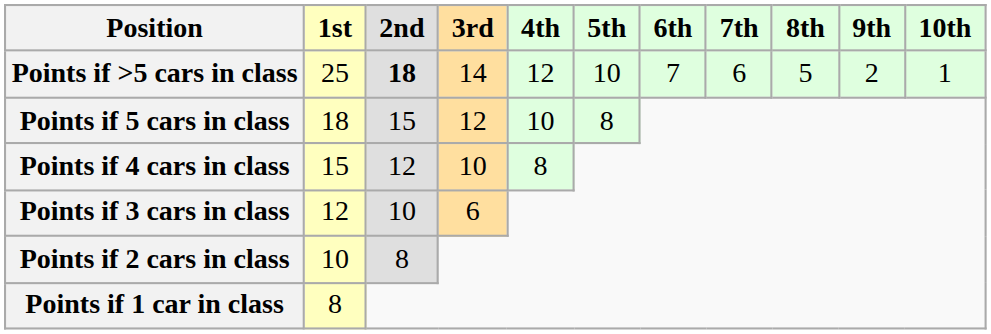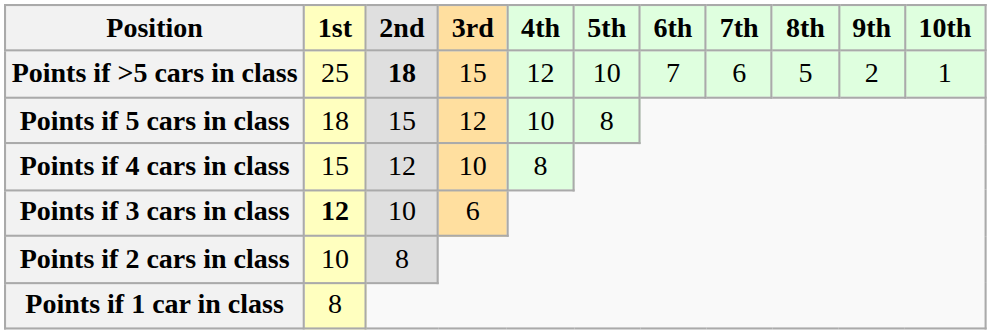 <table class="wikitable" style="font-size:85%; text-align:center">
 <tr>
 <th>Position</th>
 <td style="background:#FFFFBF;"> <strong>1st</strong> </td>
 <td style="background:#DFDFDF;"> <strong>2nd</strong> </td>
 <td style="background:#FFDF9F;"> <strong>3rd</strong> </td>
 <td style="background:#DFFFDF;"> <strong>4th</strong> </td>
 <td style="background:#DFFFDF;"> <strong>5th</strong> </td>
 <td style="background:#DFFFDF;"> <strong>6th</strong> </td>
 <td style="background:#DFFFDF;"> <strong>7th</strong> </td>
 <td style="background:#DFFFDF;"> <strong>8th</strong> </td>
 <td style="background:#DFFFDF;"> <strong>9th</strong> </td>
 <td style="background:#DFFFDF;"> <strong>10th</strong> </td>
 </tr>
 <tr>
 <th>Points if >5 cars in class</th>
 <td style="background:#FFFFBF;">25</td>
 <td style="background:#DFDFDF;"><strong>18</strong></td>
-<td style="background:#FFDF9F;">14</td>
+<td style="background:#FFDF9F;">15</td>
 <td style="background:#DFFFDF;">12</td>
 <td style="background:#DFFFDF;">10</td>
 <td style="background:#DFFFDF;">7</td>
 <td style="background:#DFFFDF;">6</td>
 <td style="background:#DFFFDF;">5</td>
 <td style="background:#DFFFDF;">2</td>
 <td style="background:#DFFFDF;">1</td>
 </tr>
 <tr>
 <th>Points if 5 cars in class</th>
 <td style="background:#FFFFBF;">18</td>
 <td style="background:#DFDFDF;">15</td>
 <td style="background:#FFDF9F;">12</td>
 <td style="background:#DFFFDF;">10</td>
 <td style="background:#DFFFDF;">8</td>
 </tr>
 <tr>
 <th>Points if 4 cars in class</th>
 <td style="background:#FFFFBF;">15</td>
 <td style="background:#DFDFDF;">12</td>
 <td style="background:#FFDF9F;">10</td>
 <td style="background:#DFFFDF;">8</td>
 </tr>
 <tr>
 <th>Points if 3 cars in class</th>
-<td style="background:#FFFFBF;">12</td>
+<td style="background:#FFFFBF;"><strong>12</strong></td>
 <td style="background:#DFDFDF;">10</td>
 <td style="background:#FFDF9F;">6</td>
 </tr>
 <tr>
 <th>Points if 2 cars in class</th>
 <td style="background:#FFFFBF;">10</td>
 <td style="background:#DFDFDF;">8</td>
 </tr>
 <tr>
 <th>Points if 1 car in class</th>
 <td style="background:#FFFFBF;">8</td>
 </tr>
 </table>
